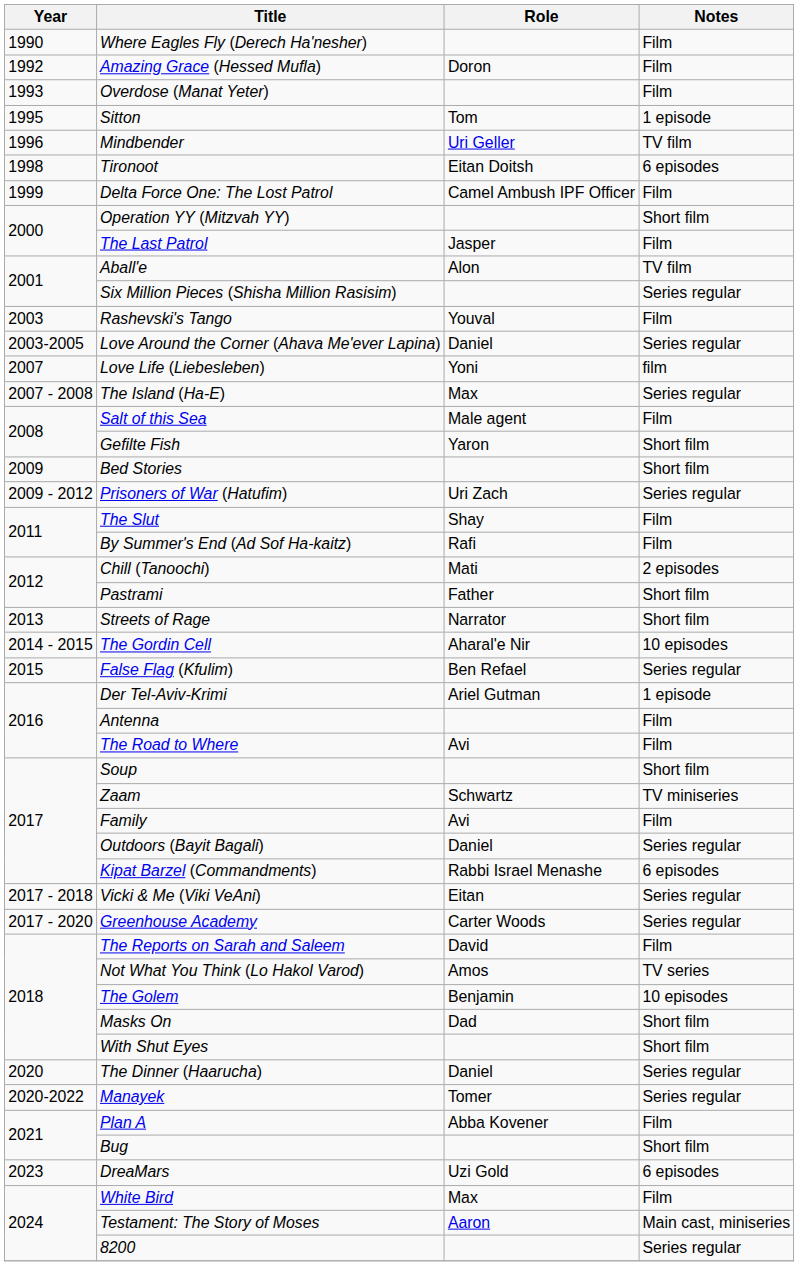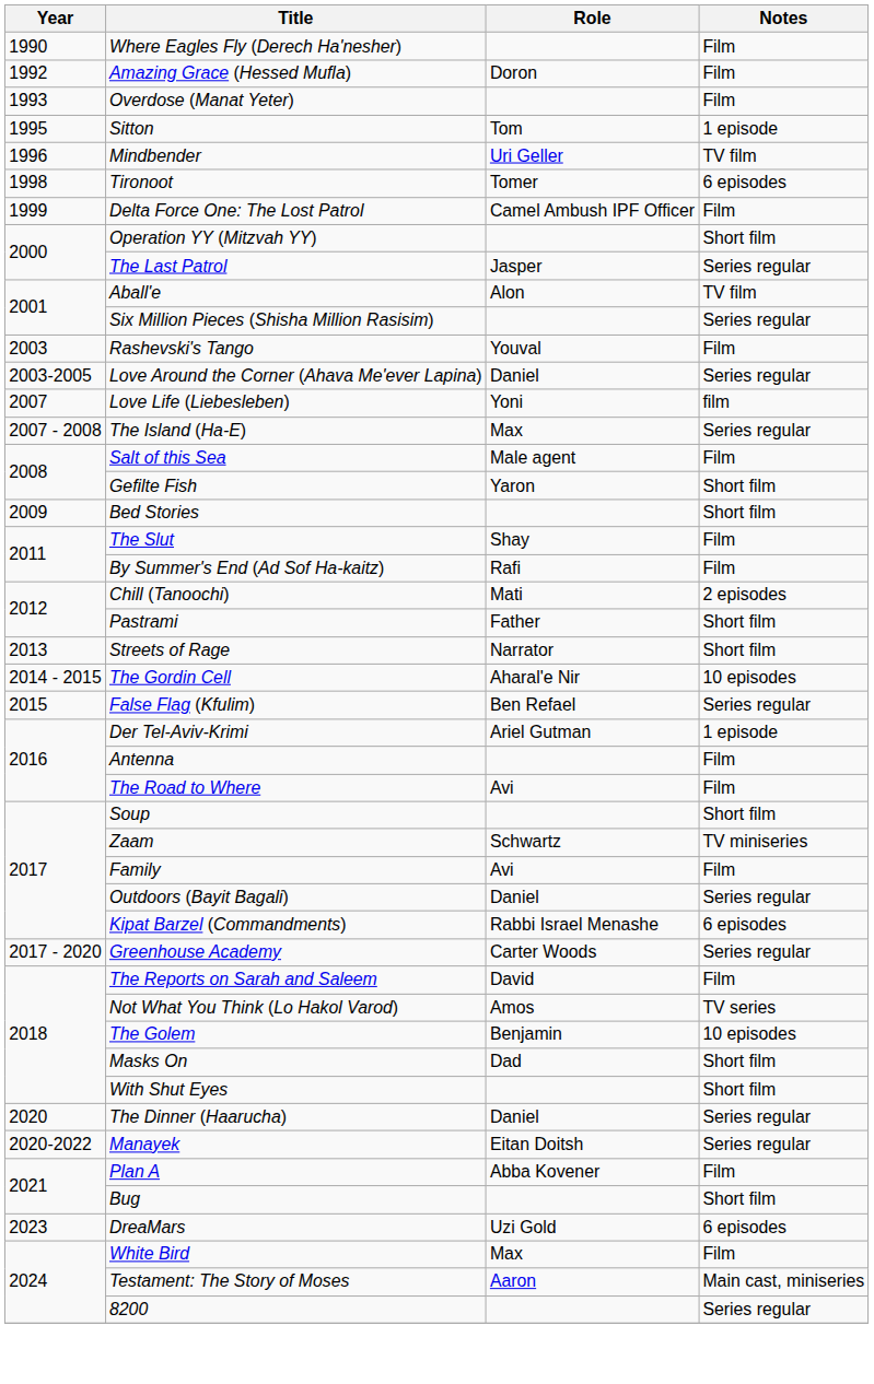 <table class="wikitable sortable">
 <tr>
 <th>Year</th>
 <th>Title</th>
 <th>Role</th>
 <th>Notes</th>
 </tr>
 <tr>
 <td>1990</td>
 <td><em>Where Eagles Fly</em> (<em>Derech Ha'nesher</em>)</td>
 <td></td>
 <td>Film</td>
 </tr>
 <tr>
 <td>1992</td>
 <td><em><a href='#'>Amazing Grace</a></em> (<em>Hessed Mufla</em>)</td>
 <td>Doron</td>
 <td>Film</td>
 </tr>
 <tr>
 <td>1993</td>
 <td><em>Overdose</em> (<em>Manat Yeter</em>)</td>
 <td></td>
 <td>Film</td>
 </tr>
 <tr>
 <td>1995</td>
 <td><em>Sitton</em></td>
 <td>Tom</td>
 <td>1 episode</td>
 </tr>
 <tr>
 <td>1996</td>
 <td><em>Mindbender</em></td>
 <td><a href='#'>Uri Geller</a></td>
 <td>TV film</td>
 </tr>
 <tr>
 <td>1998</td>
 <td><em>Tironoot</em></td>
-<td>Eitan Doitsh</td>
+<td>Tomer</td>
 <td>6 episodes</td>
 </tr>
 <tr>
 <td>1999</td>
 <td><em>Delta Force One: The Lost Patrol</em></td>
 <td>Camel Ambush IPF Officer</td>
 <td>Film</td>
 </tr>
 <tr>
 <td rowspan=2>2000</td>
 <td><em>Operation YY</em> (<em>Mitzvah YY</em>)</td>
 <td></td>
 <td>Short film</td>
 </tr>
 <tr>
 <td><em><a href='#'>The Last Patrol</a></em></td>
 <td>Jasper</td>
-<td>Film</td>
+<td>Series regular</td>
 </tr>
 <tr>
 <td rowspan=2>2001</td>
 <td><em>Aball'e</em></td>
 <td>Alon</td>
 <td>TV film</td>
 </tr>
 <tr>
 <td><em>Six Million Pieces</em> (<em>Shisha Million Rasisim</em>)</td>
 <td></td>
 <td>Series regular</td>
 </tr>
 <tr>
 <td>2003</td>
 <td><em>Rashevski's Tango</em></td>
 <td>Youval</td>
 <td>Film</td>
 </tr>
 <tr>
 <td>2003-2005</td>
 <td><em>Love Around the Corner</em> (<em>Ahava Me'ever Lapina</em>)</td>
 <td>Daniel</td>
 <td>Series regular</td>
 </tr>
 <tr>
 <td>2007</td>
 <td><em>Love Life</em> (<em>Liebesleben</em>)</td>
 <td>Yoni</td>
 <td>film</td>
 </tr>
 <tr>
 <td>2007 - 2008</td>
 <td><em>The Island</em> (<em>Ha-E</em>)</td>
 <td>Max</td>
 <td>Series regular</td>
 </tr>
 <tr>
 <td rowspan=2>2008</td>
 <td><em><a href='#'>Salt of this Sea</a></em></td>
 <td>Male agent</td>
 <td>Film</td>
 </tr>
 <tr>
 <td><em>Gefilte Fish</em></td>
 <td>Yaron</td>
 <td>Short film</td>
 </tr>
 <tr>
 <td>2009</td>
 <td><em>Bed Stories</em></td>
 <td></td>
 <td>Short film</td>
-</tr>
-<tr>
-<td>2009 - 2012</td>
-<td><em><a href='#'>Prisoners of War</a></em> (<em>Hatufim</em>)</td>
-<td>Uri Zach</td>
-<td>Series regular</td>
 </tr>
 <tr>
 <td rowspan=2>2011</td>
 <td><em><a href='#'>The Slut</a></em></td>
 <td>Shay</td>
 <td>Film</td>
 </tr>
 <tr>
 <td><em>By Summer's End</em> (<em>Ad Sof Ha-kaitz</em>)</td>
 <td>Rafi</td>
 <td>Film</td>
 </tr>
 <tr>
 <td rowspan=2>2012</td>
 <td><em>Chill</em> (<em>Tanoochi</em>)</td>
 <td>Mati</td>
 <td>2 episodes</td>
 </tr>
 <tr>
 <td><em>Pastrami</em></td>
 <td>Father</td>
 <td>Short film</td>
 </tr>
 <tr>
 <td>2013</td>
 <td><em>Streets of Rage</em></td>
 <td>Narrator</td>
 <td>Short film</td>
 </tr>
 <tr>
 <td>2014 - 2015</td>
 <td><em><a href='#'>The Gordin Cell</a></em></td>
 <td>Aharal'e Nir</td>
 <td>10 episodes</td>
 </tr>
 <tr>
 <td>2015</td>
 <td><em><a href='#'>False Flag</a></em> (<em>Kfulim</em>)</td>
 <td>Ben Refael</td>
 <td>Series regular</td>
 </tr>
 <tr>
 <td rowspan=3>2016</td>
 <td><em>Der Tel-Aviv-Krimi</em></td>
 <td>Ariel Gutman</td>
 <td>1 episode</td>
 </tr>
 <tr>
 <td><em>Antenna</em></td>
 <td></td>
 <td>Film</td>
 </tr>
 <tr>
 <td><em><a href='#'>The Road to Where</a></em></td>
 <td>Avi</td>
 <td>Film</td>
 </tr>
 <tr>
 <td rowspan=5>2017</td>
 <td><em>Soup</em></td>
 <td></td>
 <td>Short film</td>
 </tr>
 <tr>
 <td><em>Zaam</em></td>
 <td>Schwartz</td>
 <td>TV miniseries</td>
 </tr>
 <tr>
 <td><em>Family</em></td>
 <td>Avi</td>
 <td>Film</td>
 </tr>
 <tr>
 <td><em>Outdoors</em> (<em>Bayit Bagali</em>)</td>
 <td>Daniel</td>
 <td>Series regular</td>
 </tr>
 <tr>
 <td><em><a href='#'>Kipat Barzel</a></em> (<em>Commandments</em>)</td>
 <td>Rabbi Israel Menashe</td>
 <td>6 episodes</td>
 </tr>
 <tr>
-<td>2017 - 2018</td>
-<td><em>Vicki & Me</em> (<em>Viki VeAni</em>)</td>
-<td>Eitan</td>
-<td>Series regular</td>
-</tr>
-<tr>
 <td>2017 - 2020</td>
 <td><em><a href='#'>Greenhouse Academy</a></em></td>
 <td>Carter Woods</td>
 <td>Series regular</td>
 </tr>
 <tr>
 <td rowspan=5>2018</td>
 <td><em><a href='#'>The Reports on Sarah and Saleem</a></em></td>
 <td>David</td>
 <td>Film</td>
 </tr>
 <tr>
 <td><em>Not What You Think</em> (<em>Lo Hakol Varod</em>)</td>
 <td>Amos</td>
 <td>TV series</td>
 </tr>
 <tr>
 <td><em><a href='#'>The Golem</a></em></td>
 <td>Benjamin</td>
 <td>10 episodes</td>
 </tr>
 <tr>
 <td><em>Masks On</em></td>
 <td>Dad</td>
 <td>Short film</td>
 </tr>
 <tr>
 <td><em>With Shut Eyes</em></td>
 <td></td>
 <td>Short film</td>
 </tr>
 <tr>
 <td>2020</td>
 <td><em>The Dinner</em> (<em>Haarucha</em>)</td>
 <td>Daniel</td>
 <td>Series regular</td>
 </tr>
 <tr>
 <td>2020-2022</td>
 <td><em><a href='#'>Manayek</a></em></td>
-<td>Tomer</td>
+<td>Eitan Doitsh</td>
 <td>Series regular</td>
 </tr>
 <tr>
 <td rowspan=2>2021</td>
 <td><em><a href='#'>Plan A</a></em></td>
 <td>Abba Kovener</td>
 <td>Film</td>
 </tr>
 <tr>
 <td><em>Bug</em></td>
 <td></td>
 <td>Short film</td>
 </tr>
 <tr>
 <td>2023</td>
 <td><em>DreaMars</em></td>
 <td>Uzi Gold</td>
 <td>6 episodes</td>
 </tr>
 <tr>
 <td rowspan=3>2024</td>
 <td><em><a href='#'>White Bird</a></em></td>
 <td>Max</td>
 <td>Film</td>
 </tr>
 <tr>
 <td><em>Testament: The Story of Moses</em></td>
 <td><a href='#'>Aaron</a></td>
 <td>Main cast, miniseries</td>
 </tr>
 <tr>
 <td><em>8200</em></td>
 <td></td>
 <td>Series regular</td>
 </tr>
 <tr>
 </tr>
 </table>
